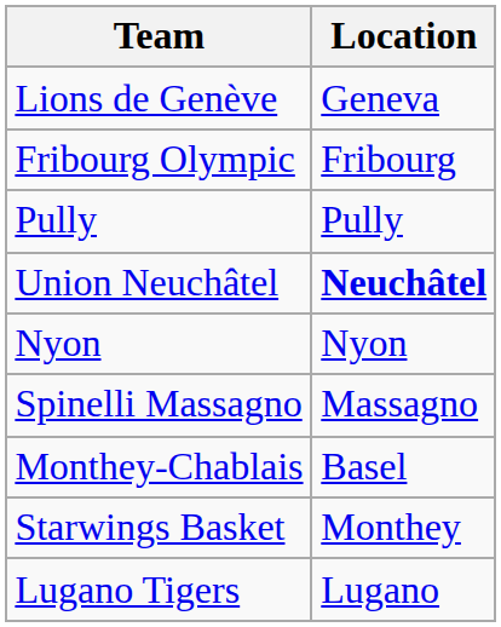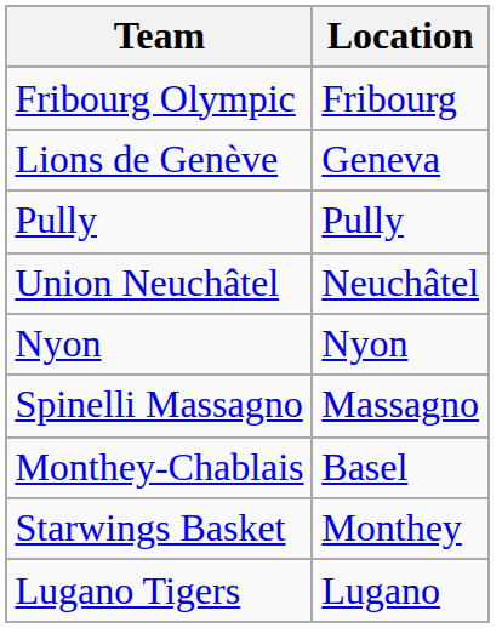 <table class="wikitable sortable">
 <tr>
 <th>Team</th>
 <th>Location</th>
 </tr>
 <tr>
+<td><a href='#'>Fribourg Olympic</a></td>
+<td><a href='#'>Fribourg</a></td>
+</tr>
+<tr>
 <td><a href='#'>Lions de Genève</a></td>
 <td><a href='#'>Geneva</a></td>
-</tr>
-<tr>
-<td><a href='#'>Fribourg Olympic</a></td>
-<td><a href='#'>Fribourg</a></td>
 </tr>
 <tr>
 <td><a href='#'>Pully</a></td>
 <td><a href='#'>Pully</a></td>
 </tr>
 <tr>
 <td><a href='#'>Union Neuchâtel</a></td>
-<td><strong><a href='#'>Neuchâtel</a></strong></td>
+<td><a href='#'>Neuchâtel</a></td>
 </tr>
 <tr>
 <td><a href='#'>Nyon</a></td>
 <td><a href='#'>Nyon</a></td>
 </tr>
 <tr>
 <td><a href='#'>Spinelli Massagno</a></td>
 <td><a href='#'>Massagno</a></td>
 </tr>
 <tr>
 <td><a href='#'>Monthey-Chablais</a></td>
 <td><a href='#'>Basel</a></td>
 </tr>
 <tr>
 <td><a href='#'>Starwings Basket</a></td>
 <td><a href='#'>Monthey</a></td>
 </tr>
 <tr>
 <td><a href='#'>Lugano Tigers</a></td>
 <td><a href='#'>Lugano</a></td>
 </tr>
 </table>
